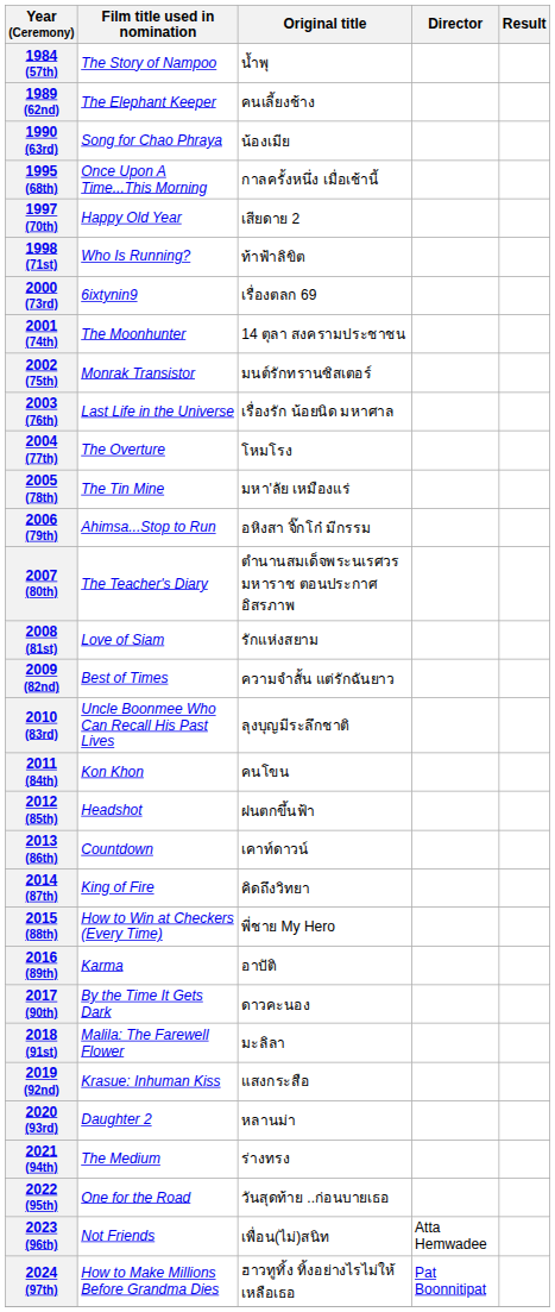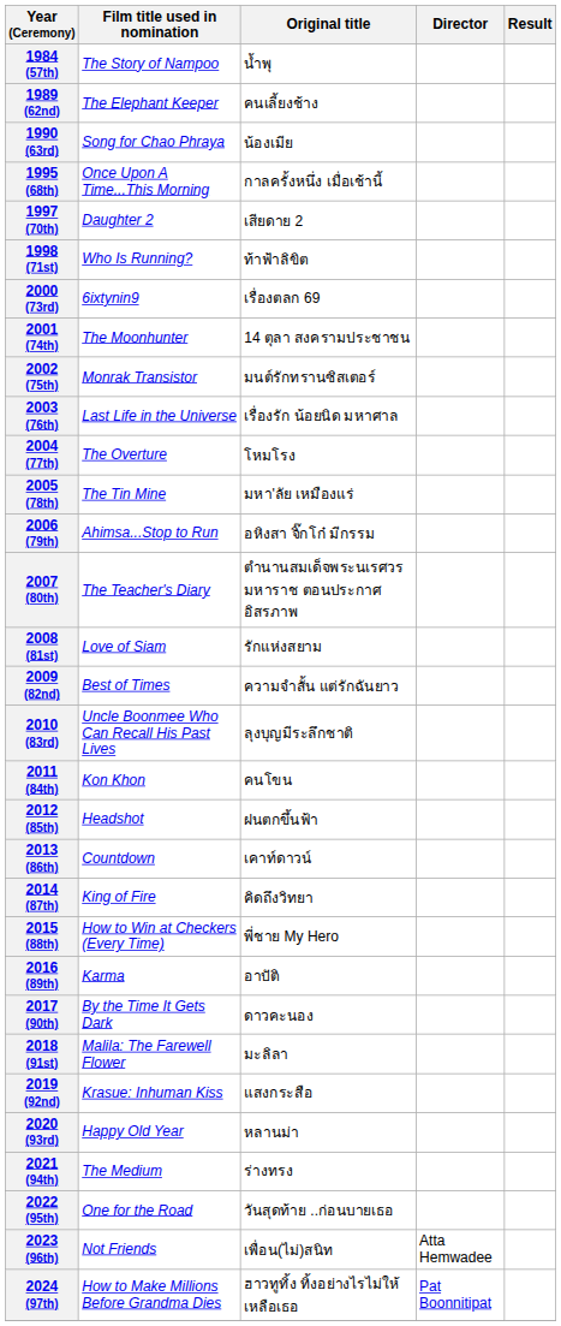 <table class="wikitable" width="98%" style="background:#ffffff;">
 <tr>
 <th>Year<br><small>(Ceremony)</small></th>
 <th>Film title used in nomination</th>
 <th>Original title</th>
 <th>Director</th>
 <th>Result</th>
 </tr>
 <tr>
 <th align="center"><a href='#'>1984</a><br><small><a href='#'>(57th)</a></small></th>
 <td><em><a href='#'>The Story of Nampoo</a></em></td>
 <td>น้ำพุ</td>
 <td></td>
 <td></td>
 </tr>
 <tr>
 <th align="center"><a href='#'>1989</a><br><small><a href='#'>(62nd)</a></small></th>
 <td><em><a href='#'>The Elephant Keeper</a></em></td>
 <td>คนเลี้ยงช้าง</td>
 <td></td>
 <td></td>
 </tr>
 <tr>
 <th align="center"><a href='#'>1990</a><br><small><a href='#'>(63rd)</a></small></th>
 <td><em><a href='#'>Song for Chao Phraya</a></em></td>
 <td>น้องเมีย</td>
 <td></td>
 <td></td>
 </tr>
 <tr>
 <th align="center"><a href='#'>1995</a><br><small><a href='#'>(68th)</a></small></th>
 <td><em><a href='#'>Once Upon A Time...This Morning</a></em></td>
 <td>กาลครั้งหนึ่ง เมื่อเช้านี้</td>
 <td></td>
 <td></td>
 </tr>
 <tr>
 <th align="center"><a href='#'>1997</a><br><small><a href='#'>(70th)</a></small></th>
-<td><em><a href='#'>Happy Old Year</a></em></td>
+<td><em><a href='#'>Daughter 2</a></em></td>
 <td>เสียดาย 2</td>
 <td></td>
 <td></td>
 </tr>
 <tr>
 <th align="center"><a href='#'>1998</a><br><small><a href='#'>(71st)</a></small></th>
 <td><em><a href='#'>Who Is Running?</a></em></td>
 <td>ท้าฟ้าลิขิต</td>
 <td></td>
 <td></td>
 </tr>
 <tr>
 <th align="center"><a href='#'>2000</a><br><small><a href='#'>(73rd)</a></small></th>
 <td><em><a href='#'>6ixtynin9</a></em></td>
 <td>เรื่องตลก 69</td>
 <td></td>
 <td></td>
 </tr>
 <tr>
 <th align="center"><a href='#'>2001</a><br><small><a href='#'>(74th)</a></small></th>
 <td><em><a href='#'>The Moonhunter</a></em></td>
 <td>14 ตุลา สงครามประชาชน</td>
 <td></td>
 <td></td>
 </tr>
 <tr>
 <th align="center"><a href='#'>2002</a><br><small><a href='#'>(75th)</a></small></th>
 <td><em><a href='#'>Monrak Transistor</a></em></td>
 <td>มนต์รักทรานซิสเตอร์</td>
 <td></td>
 <td></td>
 </tr>
 <tr>
 <th align="center"><a href='#'>2003</a><br><small><a href='#'>(76th)</a></small></th>
 <td><em><a href='#'>Last Life in the Universe</a></em></td>
 <td>เรื่องรัก น้อยนิด มหาศาล</td>
 <td></td>
 <td></td>
 </tr>
 <tr>
 <th align="center"><a href='#'>2004</a><br><small><a href='#'>(77th)</a></small></th>
 <td><em><a href='#'>The Overture</a></em></td>
 <td>โหมโรง</td>
 <td></td>
 <td></td>
 </tr>
 <tr>
 <th align="center"><a href='#'>2005</a><br><small><a href='#'>(78th)</a></small></th>
 <td><em><a href='#'>The Tin Mine</a></em></td>
 <td>มหา'ลัย เหมืองแร่</td>
 <td></td>
 <td></td>
 </tr>
 <tr>
 <th align="center"><a href='#'>2006</a><br><small><a href='#'>(79th)</a></small></th>
 <td><em><a href='#'>Ahimsa...Stop to Run</a></em></td>
 <td>อหิงสา จิ๊กโก๋ มีกรรม</td>
 <td></td>
 <td></td>
 </tr>
 <tr>
 <th align="center"><a href='#'>2007</a><br><small><a href='#'>(80th)</a></small></th>
 <td><em><a href='#'>The Teacher's Diary</a></em></td>
 <td>ตำนานสมเด็จพระนเรศวรมหาราช ตอนประกาศอิสรภาพ</td>
 <td></td>
 <td></td>
 </tr>
 <tr>
 <th align="center"><a href='#'>2008</a><br><small><a href='#'>(81st)</a></small></th>
 <td><em><a href='#'>Love of Siam</a></em></td>
 <td>รักแห่งสยาม</td>
 <td></td>
 <td></td>
 </tr>
 <tr>
 <th align="center"><a href='#'>2009</a><br><small><a href='#'>(82nd)</a></small></th>
 <td><em><a href='#'>Best of Times</a></em></td>
 <td>ความจำสั้น แต่รักฉันยาว</td>
 <td></td>
 <td></td>
 </tr>
 <tr>
 <th align="center"><a href='#'>2010</a><br><small><a href='#'>(83rd)</a></small></th>
 <td><em><a href='#'>Uncle Boonmee Who Can Recall His Past Lives</a></em></td>
 <td>ลุงบุญมีระลึกชาติ</td>
 <td></td>
 <td></td>
 </tr>
 <tr>
 <th align="center"><a href='#'>2011</a><br><small><a href='#'>(84th)</a></small></th>
 <td><em><a href='#'>Kon Khon</a></em></td>
 <td>คนโขน</td>
 <td></td>
 <td></td>
 </tr>
 <tr>
 <th align="center"><a href='#'>2012</a><br><small><a href='#'>(85th)</a></small></th>
 <td><em><a href='#'>Headshot</a></em></td>
 <td>ฝนตกขึ้นฟ้า</td>
 <td></td>
 <td></td>
 </tr>
 <tr>
 <th align="center"><a href='#'>2013</a><br><small><a href='#'>(86th)</a></small></th>
 <td><em><a href='#'>Countdown</a></em></td>
 <td>เคาท์ดาวน์</td>
 <td></td>
 <td></td>
 </tr>
 <tr>
 <th align="center"><a href='#'>2014</a><br><small><a href='#'>(87th)</a></small></th>
 <td><em><a href='#'>King of Fire</a></em></td>
 <td>คิดถึงวิทยา</td>
 <td></td>
 <td></td>
 </tr>
 <tr>
 <th align="center"><a href='#'>2015</a><br><small><a href='#'>(88th)</a></small></th>
 <td><em><a href='#'>How to Win at Checkers (Every Time)</a></em></td>
 <td>พี่ชาย My Hero</td>
 <td></td>
 <td></td>
 </tr>
 <tr>
 <th align="center"><a href='#'>2016</a><br><small><a href='#'>(89th)</a></small></th>
 <td><em><a href='#'>Karma</a></em></td>
 <td>อาปัติ</td>
 <td></td>
 <td></td>
 </tr>
 <tr>
 <th align="center"><a href='#'>2017</a><br><small><a href='#'>(90th)</a></small></th>
 <td><em><a href='#'>By the Time It Gets Dark</a></em></td>
 <td>ดาวคะนอง</td>
 <td></td>
 <td></td>
 </tr>
 <tr>
 <th align="center"><a href='#'>2018</a><br><small><a href='#'>(91st)</a></small></th>
 <td><em><a href='#'>Malila: The Farewell Flower</a></em></td>
 <td>มะลิลา</td>
 <td></td>
 <td></td>
 </tr>
 <tr>
 <th align="center"><a href='#'>2019</a><br><small><a href='#'>(92nd)</a></small></th>
 <td><em><a href='#'>Krasue: Inhuman Kiss</a></em></td>
 <td>แสงกระสือ</td>
 <td></td>
 <td></td>
 </tr>
 <tr>
 <th align="center"><a href='#'>2020</a><br><small><a href='#'>(93rd)</a></small></th>
-<td><em><a href='#'>Daughter 2</a></em></td>
+<td><em><a href='#'>Happy Old Year</a></em></td>
 <td>หลานม่า</td>
 <td></td>
 <td></td>
 </tr>
 <tr>
 <th align="center"><a href='#'>2021</a><br><small><a href='#'>(94th)</a></small></th>
 <td><em><a href='#'>The Medium</a></em></td>
 <td>ร่างทรง</td>
 <td></td>
 <td></td>
 </tr>
 <tr>
 <th align="center"><a href='#'>2022</a><br><small><a href='#'>(95th)</a></small></th>
 <td><a href='#'><em>One for the Road</em></a></td>
 <td>วันสุดท้าย ..ก่อนบายเธอ</td>
 <td></td>
 <td></td>
 </tr>
 <tr>
 <th align="center"><a href='#'>2023</a><br><small><a href='#'>(96th)</a></small></th>
 <td><em><a href='#'>Not Friends</a></em></td>
 <td>เพื่อน(ไม่)สนิท</td>
 <td>Atta Hemwadee</td>
 <td></td>
 </tr>
 <tr>
 <th align="center"><a href='#'>2024</a><br><small><a href='#'>(97th)</a></small></th>
 <td><em><a href='#'>How to Make Millions Before Grandma Dies</a></em></td>
 <td>ฮาวทูทิ้ง ทิ้งอย่างไรไม่ให้เหลือเธอ</td>
 <td data-sort-value="Hsiao Ya-chuan"><a href='#'>Pat Boonnitipat</a></td>
 <td></td>
 </tr>
 <tr>
 </tr>
 </table>
